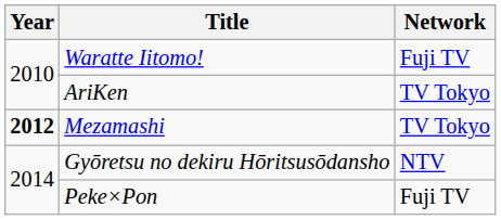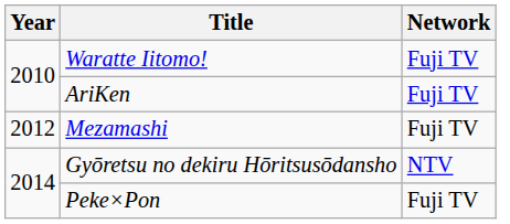 <table class="wikitable">
 <tr>
 <th>Year</th>
 <th>Title</th>
 <th>Network</th>
 </tr>
 <tr>
 <td rowspan="2">2010</td>
 <td><em><a href='#'>Waratte Iitomo!</a></em></td>
 <td><a href='#'>Fuji TV</a></td>
 </tr>
 <tr>
 <td><em>AriKen</em></td>
-<td><a href='#'>TV Tokyo</a></td>
+<td><a href='#'>Fuji TV</a></td>
 </tr>
 <tr>
-<td><strong>2012</strong></td>
+<td>2012</td>
 <td><em><a href='#'>Mezamashi</a></em></td>
-<td><a href='#'>TV Tokyo</a></td>
+<td>Fuji TV</td>
 </tr>
 <tr>
 <td rowspan="2">2014</td>
 <td><em>Gyōretsu no dekiru Hōritsusōdansho</em></td>
 <td><a href='#'>NTV</a></td>
 </tr>
 <tr>
 <td><em>Peke×Pon</em></td>
 <td>Fuji TV</td>
 </tr>
 </table>
